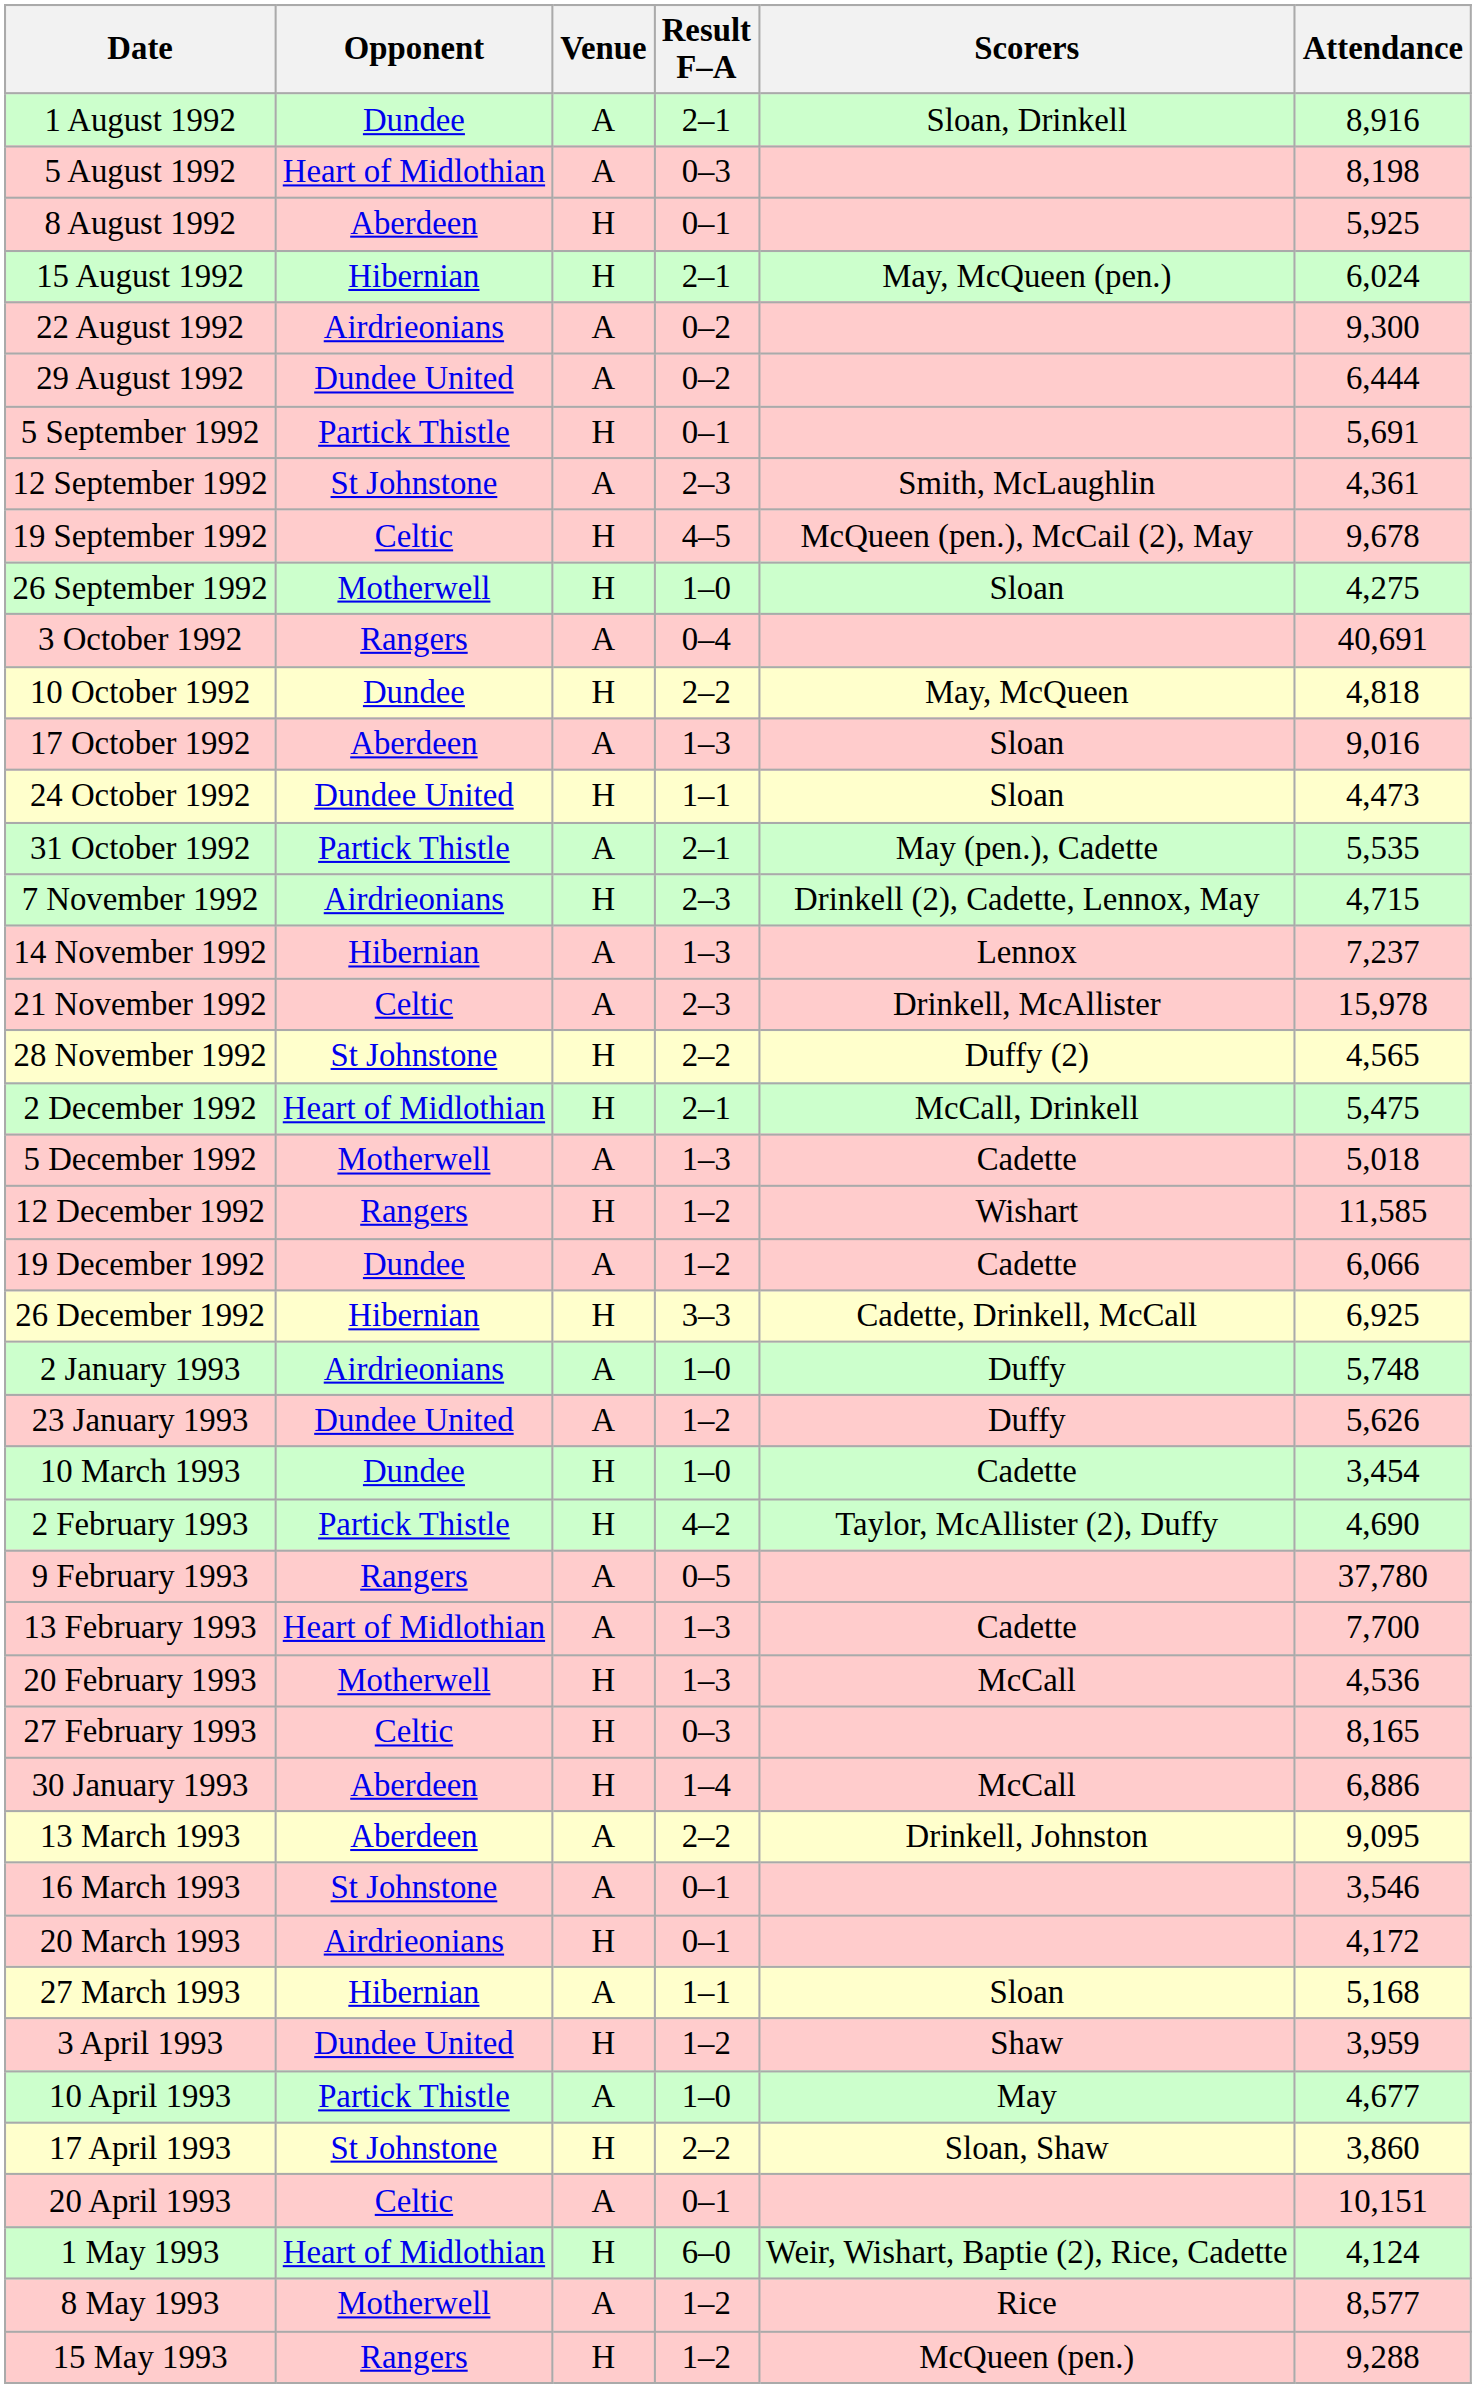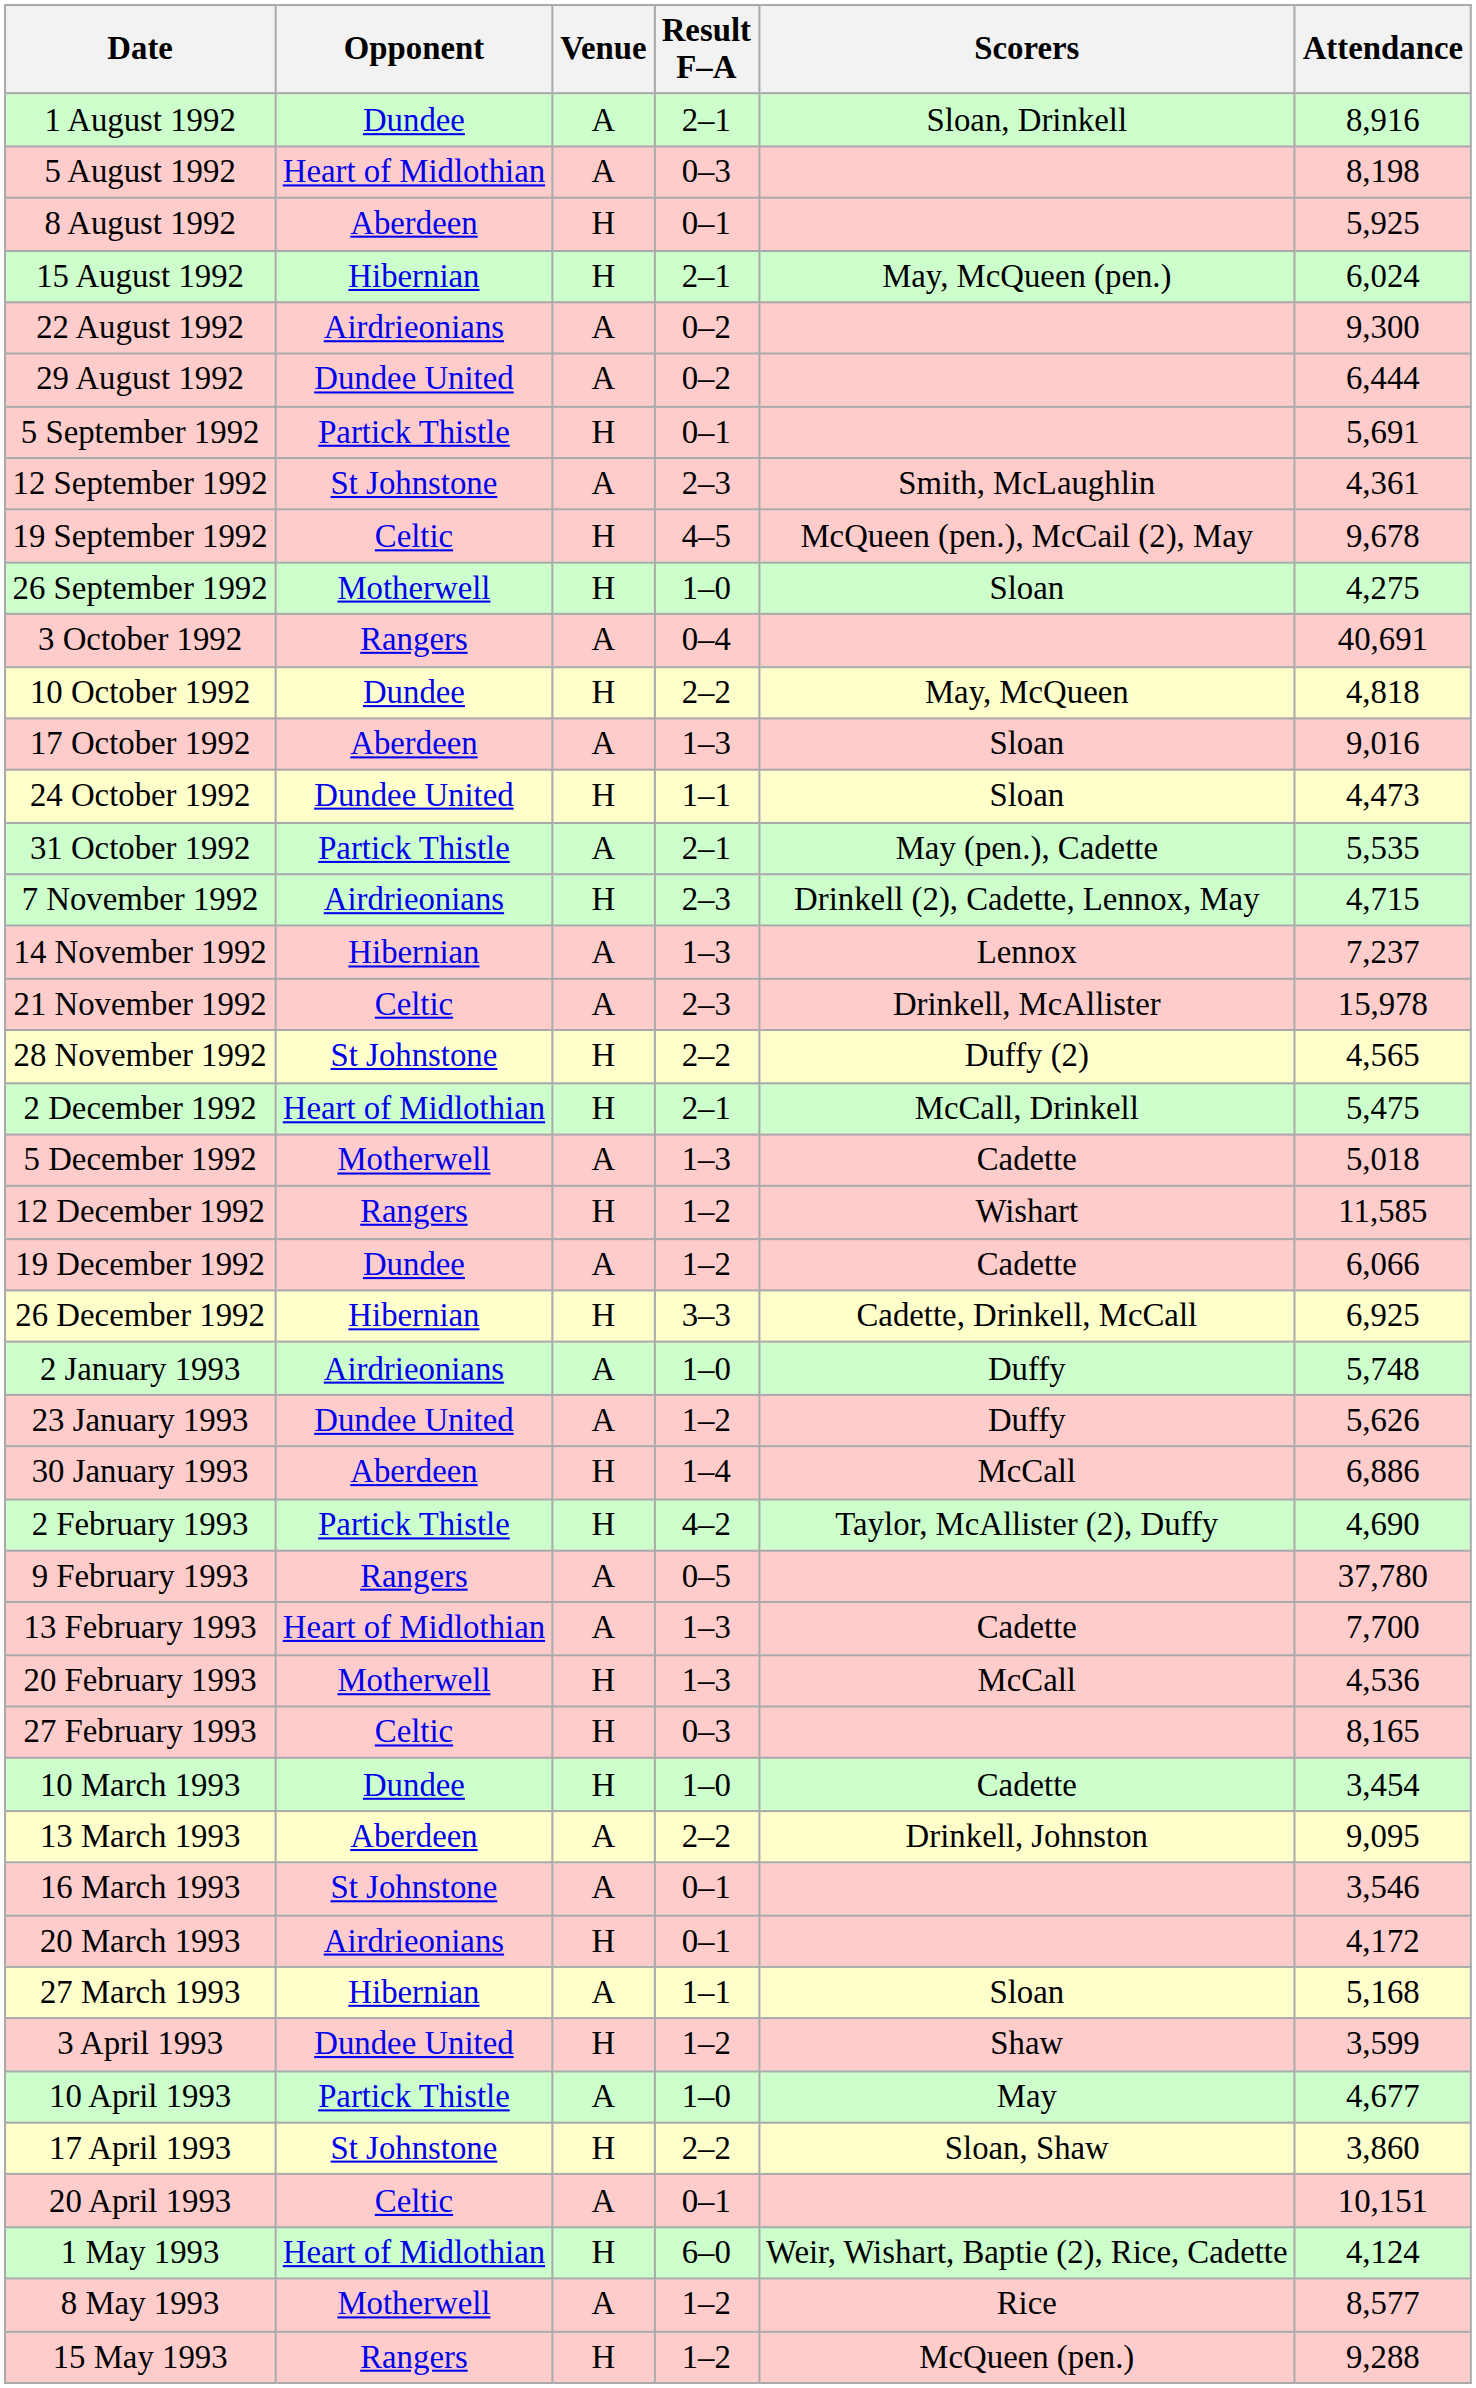 <table class="wikitable sortable" style="text-align:center;">
 <tr>
 <th>Date</th>
 <th>Opponent</th>
 <th>Venue</th>
 <th>Result<br>F–A</th>
 <th class=unsortable>Scorers</th>
 <th>Attendance</th>
 </tr>
 <tr bgcolor="#CCFFCC">
 <td>1 August 1992</td>
 <td><a href='#'>Dundee</a></td>
 <td>A</td>
 <td>2–1</td>
 <td>Sloan, Drinkell</td>
 <td>8,916</td>
 </tr>
 <tr bgcolor="#FFCCCC">
 <td>5 August 1992</td>
 <td><a href='#'>Heart of Midlothian</a></td>
 <td>A</td>
 <td>0–3</td>
 <td></td>
 <td>8,198</td>
 </tr>
 <tr bgcolor="#FFCCCC">
 <td>8 August 1992</td>
 <td><a href='#'>Aberdeen</a></td>
 <td>H</td>
 <td>0–1</td>
 <td></td>
 <td>5,925</td>
 </tr>
 <tr bgcolor="#CCFFCC">
 <td>15 August 1992</td>
 <td><a href='#'>Hibernian</a></td>
 <td>H</td>
 <td>2–1</td>
 <td>May, McQueen (pen.)</td>
 <td>6,024</td>
 </tr>
 <tr bgcolor="#FFCCCC">
 <td>22 August 1992</td>
 <td><a href='#'>Airdrieonians</a></td>
 <td>A</td>
 <td>0–2</td>
 <td></td>
 <td>9,300</td>
 </tr>
 <tr bgcolor="#FFCCCC">
 <td>29 August 1992</td>
 <td><a href='#'>Dundee United</a></td>
 <td>A</td>
 <td>0–2</td>
 <td></td>
 <td>6,444</td>
 </tr>
 <tr bgcolor="#FFCCCC">
 <td>5 September 1992</td>
 <td><a href='#'>Partick Thistle</a></td>
 <td>H</td>
 <td>0–1</td>
 <td></td>
 <td>5,691</td>
 </tr>
 <tr bgcolor="#FFCCCC">
 <td>12 September 1992</td>
 <td><a href='#'>St Johnstone</a></td>
 <td>A</td>
 <td>2–3</td>
 <td>Smith, McLaughlin</td>
 <td>4,361</td>
 </tr>
 <tr bgcolor="#FFCCCC">
 <td>19 September 1992</td>
 <td><a href='#'>Celtic</a></td>
 <td>H</td>
 <td>4–5</td>
 <td>McQueen (pen.), McCail (2), May</td>
 <td>9,678</td>
 </tr>
 <tr bgcolor="#CCFFCC">
 <td>26 September 1992</td>
 <td><a href='#'>Motherwell</a></td>
 <td>H</td>
 <td>1–0</td>
 <td>Sloan</td>
 <td>4,275</td>
 </tr>
 <tr bgcolor="#FFCCCC">
 <td>3 October 1992</td>
 <td><a href='#'>Rangers</a></td>
 <td>A</td>
 <td>0–4</td>
 <td></td>
 <td>40,691</td>
 </tr>
 <tr bgcolor="#FFFFCC">
 <td>10 October 1992</td>
 <td><a href='#'>Dundee</a></td>
 <td>H</td>
 <td>2–2</td>
 <td>May, McQueen</td>
 <td>4,818</td>
 </tr>
 <tr bgcolor="#FFCCCC">
 <td>17 October 1992</td>
 <td><a href='#'>Aberdeen</a></td>
 <td>A</td>
 <td>1–3</td>
 <td>Sloan</td>
 <td>9,016</td>
 </tr>
 <tr bgcolor="#FFFFCC">
 <td>24 October 1992</td>
 <td><a href='#'>Dundee United</a></td>
 <td>H</td>
 <td>1–1</td>
 <td>Sloan</td>
 <td>4,473</td>
 </tr>
 <tr bgcolor="#CCFFCC">
 <td>31 October 1992</td>
 <td><a href='#'>Partick Thistle</a></td>
 <td>A</td>
 <td>2–1</td>
 <td>May (pen.), Cadette</td>
 <td>5,535</td>
 </tr>
 <tr bgcolor="#CCFFCC">
 <td>7 November 1992</td>
 <td><a href='#'>Airdrieonians</a></td>
 <td>H</td>
 <td>2–3</td>
 <td>Drinkell (2), Cadette, Lennox, May</td>
 <td>4,715</td>
 </tr>
 <tr bgcolor="#FFCCCC">
 <td>14 November 1992</td>
 <td><a href='#'>Hibernian</a></td>
 <td>A</td>
 <td>1–3</td>
 <td>Lennox</td>
 <td>7,237</td>
 </tr>
 <tr bgcolor="#FFCCCC">
 <td>21 November 1992</td>
 <td><a href='#'>Celtic</a></td>
 <td>A</td>
 <td>2–3</td>
 <td>Drinkell, McAllister</td>
 <td>15,978</td>
 </tr>
 <tr bgcolor="#FFFFCC">
 <td>28 November 1992</td>
 <td><a href='#'>St Johnstone</a></td>
 <td>H</td>
 <td>2–2</td>
 <td>Duffy (2)</td>
 <td>4,565</td>
 </tr>
 <tr bgcolor="#CCFFCC">
 <td>2 December 1992</td>
 <td><a href='#'>Heart of Midlothian</a></td>
 <td>H</td>
 <td>2–1</td>
 <td>McCall, Drinkell</td>
 <td>5,475</td>
 </tr>
 <tr bgcolor="#FFCCCC">
 <td>5 December 1992</td>
 <td><a href='#'>Motherwell</a></td>
 <td>A</td>
 <td>1–3</td>
 <td>Cadette</td>
 <td>5,018</td>
 </tr>
 <tr bgcolor="#FFCCCC">
 <td>12 December 1992</td>
 <td><a href='#'>Rangers</a></td>
 <td>H</td>
 <td>1–2</td>
 <td>Wishart</td>
 <td>11,585</td>
 </tr>
 <tr bgcolor="#FFCCCC">
 <td>19 December 1992</td>
 <td><a href='#'>Dundee</a></td>
 <td>A</td>
 <td>1–2</td>
 <td>Cadette</td>
 <td>6,066</td>
 </tr>
 <tr bgcolor="#FFFFCC">
 <td>26 December 1992</td>
 <td><a href='#'>Hibernian</a></td>
 <td>H</td>
 <td>3–3</td>
 <td>Cadette, Drinkell, McCall</td>
 <td>6,925</td>
 </tr>
 <tr bgcolor="#CCFFCC">
 <td>2 January 1993</td>
 <td><a href='#'>Airdrieonians</a></td>
 <td>A</td>
 <td>1–0</td>
 <td>Duffy</td>
 <td>5,748</td>
 </tr>
 <tr bgcolor="#FFCCCC">
 <td>23 January 1993</td>
 <td><a href='#'>Dundee United</a></td>
 <td>A</td>
 <td>1–2</td>
 <td>Duffy</td>
 <td>5,626</td>
 </tr>
-<tr bgcolor="#CCFFCC">
-<td>10 March 1993</td>
-<td><a href='#'>Dundee</a></td>
+<tr bgcolor="#FFCCCC">
+<td>30 January 1993</td>
+<td><a href='#'>Aberdeen</a></td>
 <td>H</td>
-<td>1–0</td>
-<td>Cadette</td>
-<td>3,454</td>
+<td>1–4</td>
+<td>McCall</td>
+<td>6,886</td>
 </tr>
 <tr bgcolor="#CCFFCC">
 <td>2 February 1993</td>
 <td><a href='#'>Partick Thistle</a></td>
 <td>H</td>
 <td>4–2</td>
 <td>Taylor, McAllister (2), Duffy</td>
 <td>4,690</td>
 </tr>
 <tr bgcolor="#FFCCCC">
 <td>9 February 1993</td>
 <td><a href='#'>Rangers</a></td>
 <td>A</td>
 <td>0–5</td>
 <td></td>
 <td>37,780</td>
 </tr>
 <tr bgcolor="#FFCCCC">
 <td>13 February 1993</td>
 <td><a href='#'>Heart of Midlothian</a></td>
 <td>A</td>
 <td>1–3</td>
 <td>Cadette</td>
 <td>7,700</td>
 </tr>
 <tr bgcolor="#FFCCCC">
 <td>20 February 1993</td>
 <td><a href='#'>Motherwell</a></td>
 <td>H</td>
 <td>1–3</td>
 <td>McCall</td>
 <td>4,536</td>
 </tr>
 <tr bgcolor="#FFCCCC">
 <td>27 February 1993</td>
 <td><a href='#'>Celtic</a></td>
 <td>H</td>
 <td>0–3</td>
 <td></td>
 <td>8,165</td>
 </tr>
-<tr bgcolor="#FFCCCC">
-<td>30 January 1993</td>
-<td><a href='#'>Aberdeen</a></td>
+<tr bgcolor="#CCFFCC">
+<td>10 March 1993</td>
+<td><a href='#'>Dundee</a></td>
 <td>H</td>
-<td>1–4</td>
-<td>McCall</td>
-<td>6,886</td>
+<td>1–0</td>
+<td>Cadette</td>
+<td>3,454</td>
 </tr>
 <tr bgcolor="#FFFFCC">
 <td>13 March 1993</td>
 <td><a href='#'>Aberdeen</a></td>
 <td>A</td>
 <td>2–2</td>
 <td>Drinkell, Johnston</td>
 <td>9,095</td>
 </tr>
 <tr bgcolor="#FFCCCC">
 <td>16 March 1993</td>
 <td><a href='#'>St Johnstone</a></td>
 <td>A</td>
 <td>0–1</td>
 <td></td>
 <td>3,546</td>
 </tr>
 <tr bgcolor="#FFCCCC">
 <td>20 March 1993</td>
 <td><a href='#'>Airdrieonians</a></td>
 <td>H</td>
 <td>0–1</td>
 <td></td>
 <td>4,172</td>
 </tr>
 <tr bgcolor="#FFFFCC">
 <td>27 March 1993</td>
 <td><a href='#'>Hibernian</a></td>
 <td>A</td>
 <td>1–1</td>
 <td>Sloan</td>
 <td>5,168</td>
 </tr>
 <tr bgcolor="#FFCCCC">
 <td>3 April 1993</td>
 <td><a href='#'>Dundee United</a></td>
 <td>H</td>
 <td>1–2</td>
 <td>Shaw</td>
-<td>3,959</td>
+<td>3,599</td>
 </tr>
 <tr bgcolor="#CCFFCC">
 <td>10 April 1993</td>
 <td><a href='#'>Partick Thistle</a></td>
 <td>A</td>
 <td>1–0</td>
 <td>May</td>
 <td>4,677</td>
 </tr>
 <tr bgcolor="#FFFFCC">
 <td>17 April 1993</td>
 <td><a href='#'>St Johnstone</a></td>
 <td>H</td>
 <td>2–2</td>
 <td>Sloan, Shaw</td>
 <td>3,860</td>
 </tr>
 <tr bgcolor="#FFCCCC">
 <td>20 April 1993</td>
 <td><a href='#'>Celtic</a></td>
 <td>A</td>
 <td>0–1</td>
 <td></td>
 <td>10,151</td>
 </tr>
 <tr bgcolor="#CCFFCC">
 <td>1 May 1993</td>
 <td><a href='#'>Heart of Midlothian</a></td>
 <td>H</td>
 <td>6–0</td>
 <td>Weir, Wishart, Baptie (2), Rice, Cadette</td>
 <td>4,124</td>
 </tr>
 <tr bgcolor="#FFCCCC">
 <td>8 May 1993</td>
 <td><a href='#'>Motherwell</a></td>
 <td>A</td>
 <td>1–2</td>
 <td>Rice</td>
 <td>8,577</td>
 </tr>
 <tr bgcolor="#FFCCCC">
 <td>15 May 1993</td>
 <td><a href='#'>Rangers</a></td>
 <td>H</td>
 <td>1–2</td>
 <td>McQueen (pen.)</td>
 <td>9,288</td>
 </tr>
 </table>
